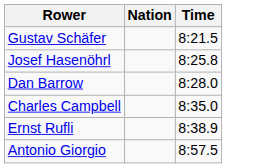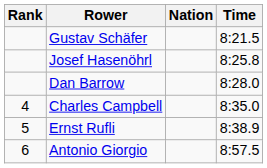 <table class="wikitable sortable" style="text-align:center">
 <tr>
+<th>Rank</th>
 <th>Rower</th>
 <th>Nation</th>
 <th>Time</th>
 </tr>
 <tr>
+<td></td>
 <td align=left><a href='#'>Gustav Schäfer</a></td>
 <td align=left></td>
 <td>8:21.5</td>
 </tr>
 <tr>
+<td></td>
 <td align=left><a href='#'>Josef Hasenöhrl</a></td>
 <td align=left></td>
 <td>8:25.8</td>
 </tr>
 <tr>
+<td></td>
 <td align=left><a href='#'>Dan Barrow</a></td>
 <td align=left></td>
 <td>8:28.0</td>
 </tr>
 <tr>
+<td>4</td>
 <td align=left><a href='#'>Charles Campbell</a></td>
 <td align=left></td>
 <td>8:35.0</td>
 </tr>
 <tr>
+<td>5</td>
 <td align=left><a href='#'>Ernst Rufli</a></td>
 <td align=left></td>
 <td>8:38.9</td>
 </tr>
 <tr>
+<td>6</td>
 <td align=left><a href='#'>Antonio Giorgio</a></td>
 <td align=left></td>
 <td>8:57.5</td>
 </tr>
 </table>
